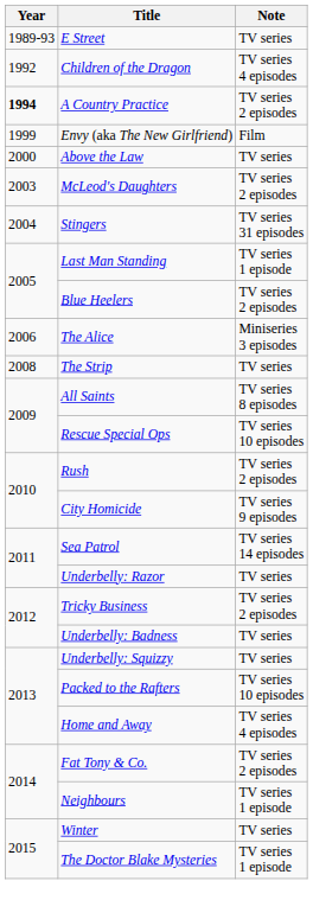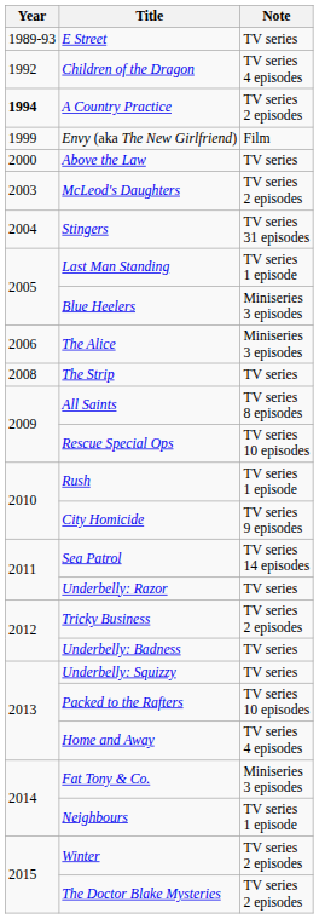 <table class="wikitable sortable plainrowheaders">
 <tr>
 <th scope="col">Year</th>
 <th scope="col">Title</th>
 <th scope="col">Note</th>
 </tr>
 <tr>
 <td>1989-93</td>
 <td><em><a href='#'>E Street</a></em></td>
 <td>TV series</td>
 </tr>
 <tr>
 <td>1992</td>
 <td><em><a href='#'>Children of the Dragon</a></em></td>
 <td>TV series<br>4 episodes</td>
 </tr>
 <tr>
 <td><strong>1994</strong></td>
 <td><em><a href='#'>A Country Practice</a></em></td>
 <td>TV series<br>2 episodes</td>
 </tr>
 <tr>
 <td>1999</td>
 <td><em>Envy</em> (aka <em>The New Girlfriend</em>)</td>
 <td>Film</td>
 </tr>
 <tr>
 <td>2000</td>
 <td><em><a href='#'>Above the Law</a></em></td>
 <td>TV series</td>
 </tr>
 <tr>
 <td>2003</td>
 <td><em><a href='#'>McLeod's Daughters</a></em></td>
 <td>TV series<br>2 episodes</td>
 </tr>
 <tr>
 <td>2004</td>
 <td><em><a href='#'>Stingers</a></em></td>
 <td>TV series<br>31 episodes</td>
 </tr>
 <tr>
 <td rowspan=2>2005</td>
 <td><em><a href='#'>Last Man Standing</a></em></td>
 <td>TV series<br>1 episode</td>
 </tr>
 <tr>
 <td><em><a href='#'>Blue Heelers</a></em></td>
-<td>TV series<br>2 episodes</td>
+<td>Miniseries<br>3 episodes</td>
 </tr>
 <tr>
 <td>2006</td>
 <td><em><a href='#'>The Alice</a></em></td>
 <td>Miniseries<br>3 episodes</td>
 </tr>
 <tr>
 <td>2008</td>
 <td><em><a href='#'>The Strip</a></em></td>
 <td>TV series</td>
 </tr>
 <tr>
 <td rowspan=2>2009</td>
 <td><em><a href='#'>All Saints</a></em></td>
 <td>TV series<br>8 episodes</td>
 </tr>
 <tr>
 <td><em><a href='#'>Rescue Special Ops</a></em></td>
 <td>TV series<br>10 episodes</td>
 </tr>
 <tr>
 <td rowspan=2>2010</td>
 <td><em><a href='#'>Rush</a></em></td>
-<td>TV series<br>2 episodes</td>
+<td>TV series<br>1 episode</td>
 </tr>
 <tr>
 <td><em><a href='#'>City Homicide</a></em></td>
 <td>TV series<br>9 episodes</td>
 </tr>
 <tr>
 <td rowspan=2>2011</td>
 <td><em><a href='#'>Sea Patrol</a></em></td>
 <td>TV series<br>14 episodes</td>
 </tr>
 <tr>
 <td><em><a href='#'>Underbelly: Razor</a></em></td>
 <td>TV series</td>
 </tr>
 <tr>
 <td rowspan=2>2012</td>
 <td><em><a href='#'>Tricky Business</a></em></td>
 <td>TV series<br>2 episodes</td>
 </tr>
 <tr>
 <td><em><a href='#'>Underbelly: Badness</a></em></td>
 <td>TV series</td>
 </tr>
 <tr>
 <td rowspan=3>2013</td>
 <td><em><a href='#'>Underbelly: Squizzy</a></em></td>
 <td>TV series</td>
 </tr>
 <tr>
 <td><em><a href='#'>Packed to the Rafters</a></em></td>
 <td>TV series<br>10 episodes</td>
 </tr>
 <tr>
 <td><em><a href='#'>Home and Away</a></em></td>
 <td>TV series<br>4 episodes</td>
 </tr>
 <tr>
 <td rowspan=2>2014</td>
 <td><em><a href='#'>Fat Tony & Co.</a></em></td>
-<td>TV series<br>2 episodes</td>
+<td>Miniseries<br>3 episodes</td>
 </tr>
 <tr>
 <td><em><a href='#'>Neighbours</a></em></td>
 <td>TV series<br>1 episode</td>
 </tr>
 <tr>
 <td rowspan=2>2015</td>
 <td><em><a href='#'>Winter</a></em></td>
-<td>TV series</td>
+<td>TV series<br>2 episodes</td>
 </tr>
 <tr>
 <td><em><a href='#'>The Doctor Blake Mysteries</a></em></td>
-<td>TV series<br>1 episode</td>
+<td>TV series<br>2 episodes</td>
 </tr>
 </table>
